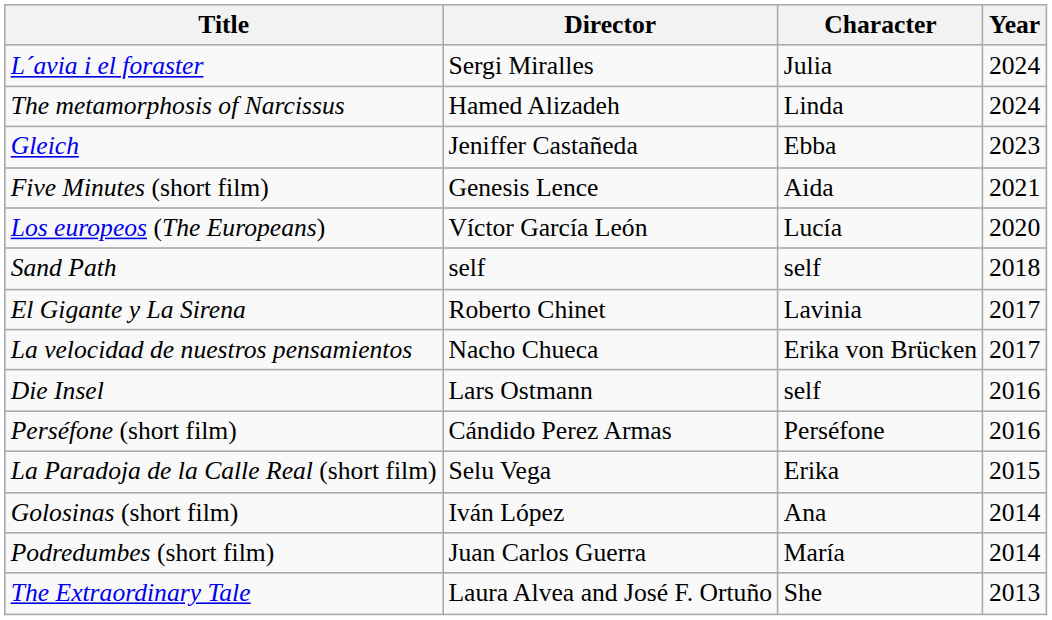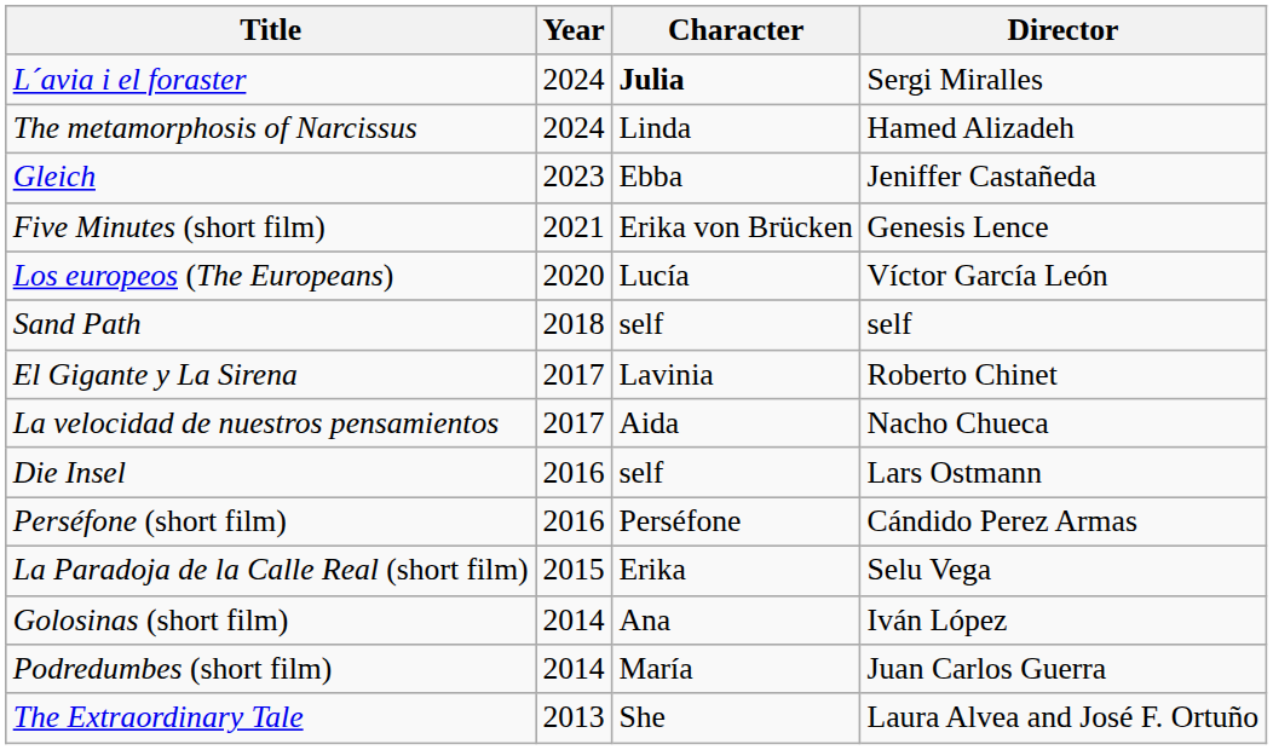 <table class="wikitable">
 <tr>
 <th>Title</th>
+<th>Year</th>
+<th>Character</th>
 <th>Director</th>
-<th>Character</th>
-<th>Year</th>
 </tr>
 <tr>
 <td><em><a href='#'>L´avia i el foraster</a></em></td>
+<td>2024</td>
+<td><strong>Julia</strong></td>
 <td>Sergi Miralles</td>
-<td>Julia</td>
-<td>2024</td>
 </tr>
 <tr>
 <td><em>The metamorphosis of Narcissus</em></td>
+<td>2024</td>
+<td>Linda</td>
 <td>Hamed Alizadeh</td>
-<td>Linda</td>
-<td>2024</td>
 </tr>
 <tr>
 <td><em><a href='#'>Gleich</a></em></td>
+<td>2023</td>
+<td>Ebba</td>
 <td>Jeniffer Castañeda</td>
-<td>Ebba</td>
-<td>2023</td>
 </tr>
 <tr>
 <td><em>Five Minutes</em> (short film)</td>
+<td>2021</td>
+<td>Erika von Brücken</td>
 <td>Genesis Lence</td>
-<td>Aida</td>
-<td>2021</td>
 </tr>
 <tr>
 <td><em><a href='#'>Los europeos</a></em> (<em>The Europeans</em>)</td>
+<td>2020</td>
+<td>Lucía</td>
 <td>Víctor García León</td>
-<td>Lucía</td>
-<td>2020</td>
 </tr>
 <tr>
 <td><em>Sand Path</em></td>
+<td>2018</td>
 <td>self</td>
 <td>self</td>
-<td>2018</td>
 </tr>
 <tr>
 <td><em>El Gigante y La Sirena</em></td>
+<td>2017</td>
+<td>Lavinia</td>
 <td>Roberto Chinet</td>
-<td>Lavinia</td>
-<td>2017</td>
 </tr>
 <tr>
 <td><em>La velocidad de nuestros pensamientos</em></td>
+<td>2017</td>
+<td>Aida</td>
 <td>Nacho Chueca</td>
-<td>Erika von Brücken</td>
-<td>2017</td>
 </tr>
 <tr>
 <td><em>Die Insel</em></td>
+<td>2016</td>
+<td>self</td>
 <td>Lars Ostmann</td>
-<td>self</td>
-<td>2016</td>
 </tr>
 <tr>
 <td><em>Perséfone</em> (short film)</td>
+<td>2016</td>
+<td>Perséfone</td>
 <td>Cándido Perez Armas</td>
-<td>Perséfone</td>
-<td>2016</td>
 </tr>
 <tr>
 <td><em>La Paradoja de la Calle Real</em> (short film)</td>
+<td>2015</td>
+<td>Erika</td>
 <td>Selu Vega</td>
-<td>Erika</td>
-<td>2015</td>
 </tr>
 <tr>
 <td><em>Golosinas</em> (short film)</td>
+<td>2014</td>
+<td>Ana</td>
 <td>Iván López</td>
-<td>Ana</td>
-<td>2014</td>
 </tr>
 <tr>
 <td><em>Podredumbes</em> (short film)</td>
+<td>2014</td>
+<td>María</td>
 <td>Juan Carlos Guerra</td>
-<td>María</td>
-<td>2014</td>
 </tr>
 <tr>
 <td><em><a href='#'>The Extraordinary Tale</a></em></td>
+<td>2013</td>
+<td>She</td>
 <td>Laura Alvea and José F. Ortuño</td>
-<td>She</td>
-<td>2013</td>
 </tr>
 </table>
